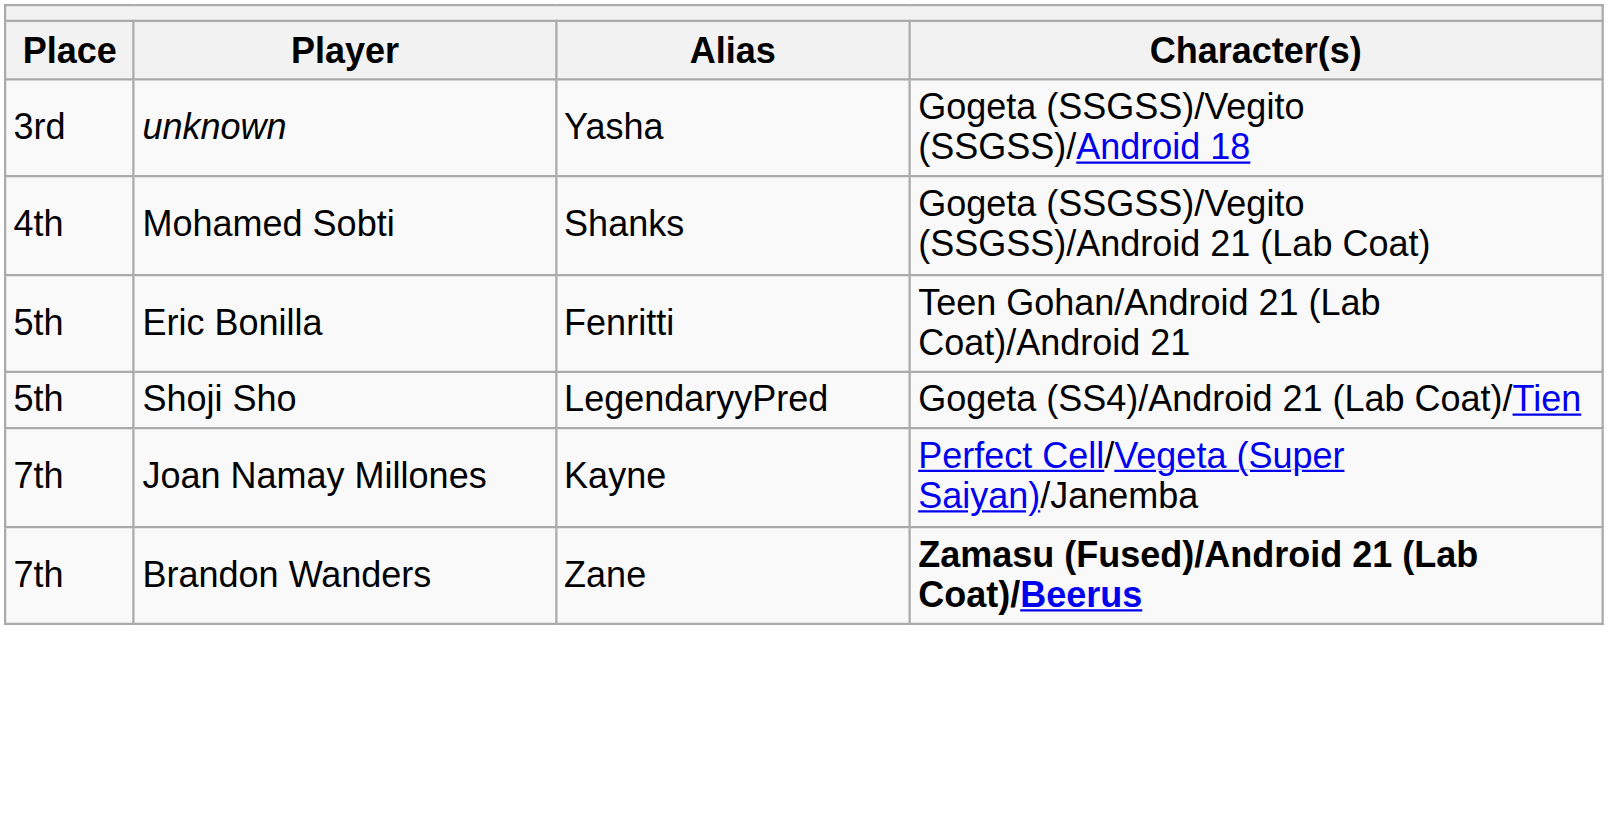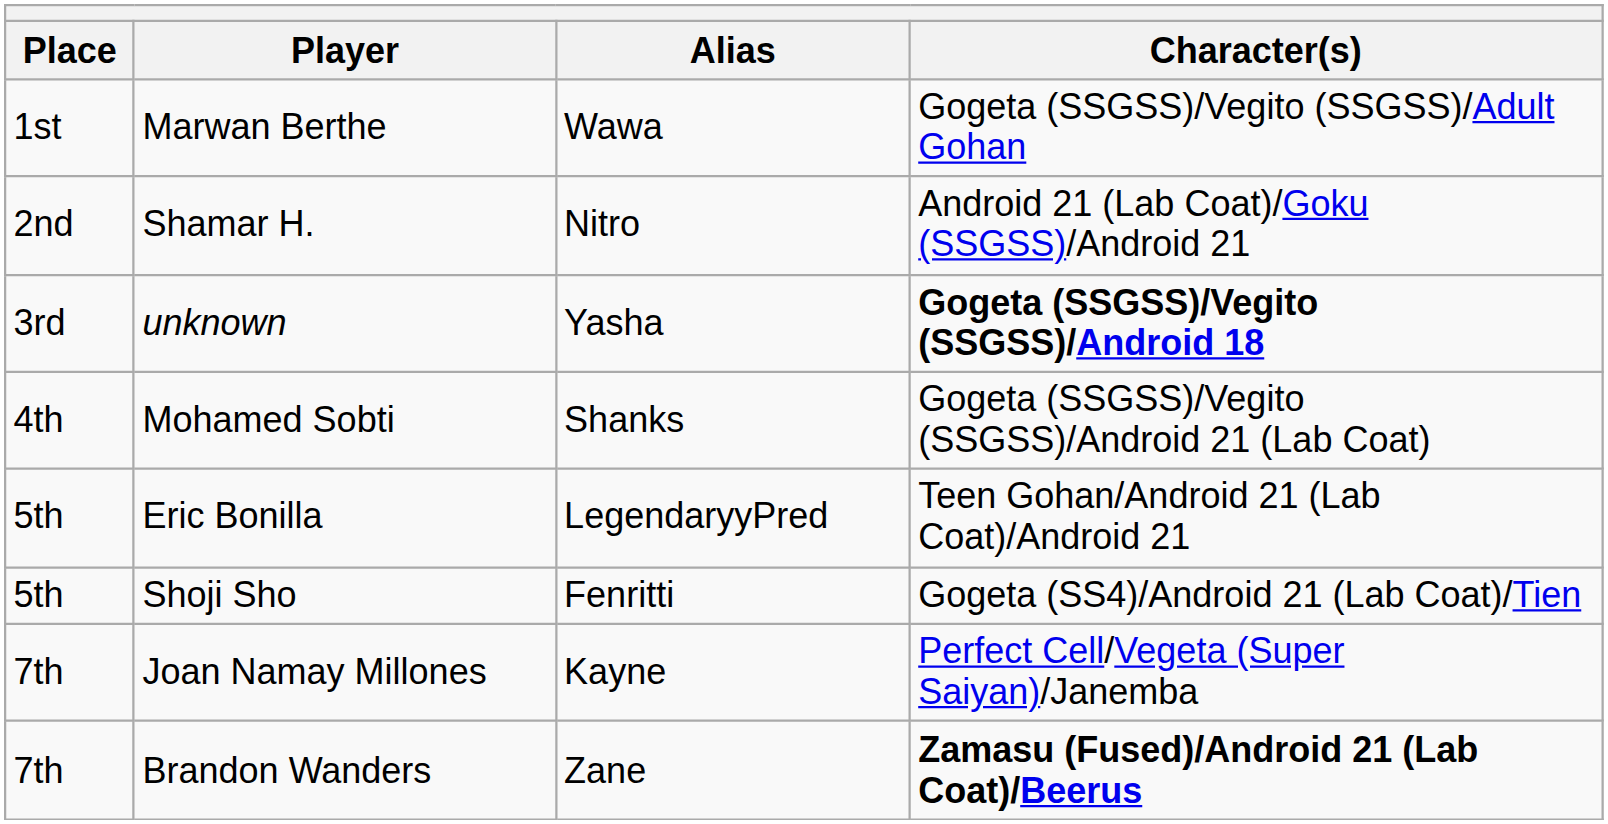 <table class="wikitable">
 <tr>
 <th colspan=4></th>
 </tr>
 <tr>
 <th style="width:50px;">Place</th>
 <th style="width:180px;">Player</th>
 <th style="width:150px;">Alias</th>
 <th style="width:300px;">Character(s)</th>
 </tr>
 <tr>
+<td>1st</td>
+<td> Marwan Berthe</td>
+<td>Wawa</td>
+<td>Gogeta (SSGSS)/Vegito (SSGSS)/<a href='#'>Adult Gohan</a></td>
+</tr>
+<tr>
+<td>2nd</td>
+<td> Shamar H.</td>
+<td>Nitro</td>
+<td>Android 21 (Lab Coat)/<a href='#'>Goku (SSGSS)</a>/Android 21</td>
+</tr>
+<tr>
 <td>3rd</td>
 <td> <em>unknown</em></td>
 <td>Yasha</td>
-<td>Gogeta (SSGSS)/Vegito (SSGSS)/<a href='#'>Android 18</a></td>
+<td><strong>Gogeta (SSGSS)/Vegito (SSGSS)/<a href='#'>Android 18</a></strong></td>
 </tr>
 <tr>
 <td>4th</td>
 <td> Mohamed Sobti</td>
 <td>Shanks</td>
 <td>Gogeta (SSGSS)/Vegito (SSGSS)/Android 21 (Lab Coat)</td>
 </tr>
 <tr>
 <td>5th</td>
 <td> Eric Bonilla</td>
-<td>Fenritti</td>
+<td>LegendaryyPred</td>
 <td>Teen Gohan/Android 21 (Lab Coat)/Android 21</td>
 </tr>
 <tr>
 <td>5th</td>
 <td> Shoji Sho</td>
-<td>LegendaryyPred</td>
+<td>Fenritti</td>
 <td>Gogeta (SS4)/Android 21 (Lab Coat)/<a href='#'>Tien</a></td>
 </tr>
 <tr>
 <td>7th</td>
 <td> Joan Namay Millones</td>
 <td>Kayne</td>
 <td><a href='#'>Perfect Cell</a>/<a href='#'>Vegeta (Super Saiyan)</a>/Janemba</td>
 </tr>
 <tr>
 <td>7th</td>
 <td> Brandon Wanders</td>
 <td>Zane</td>
 <td><strong>Zamasu (Fused)/Android 21 (Lab Coat)/<a href='#'>Beerus</a></strong></td>
 </tr>
 </table>
